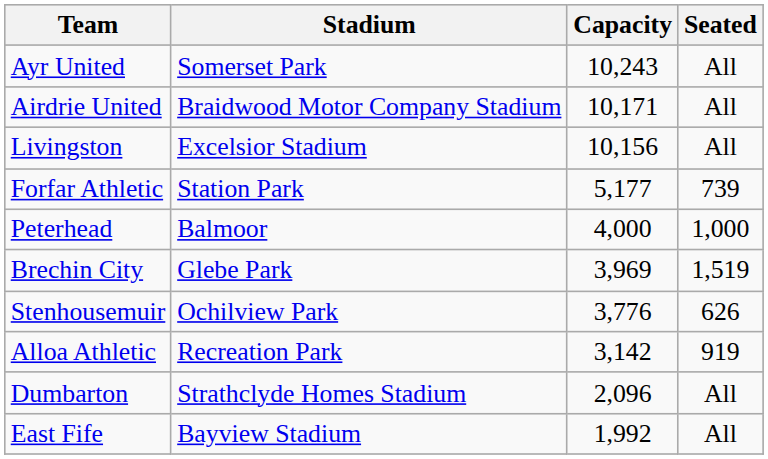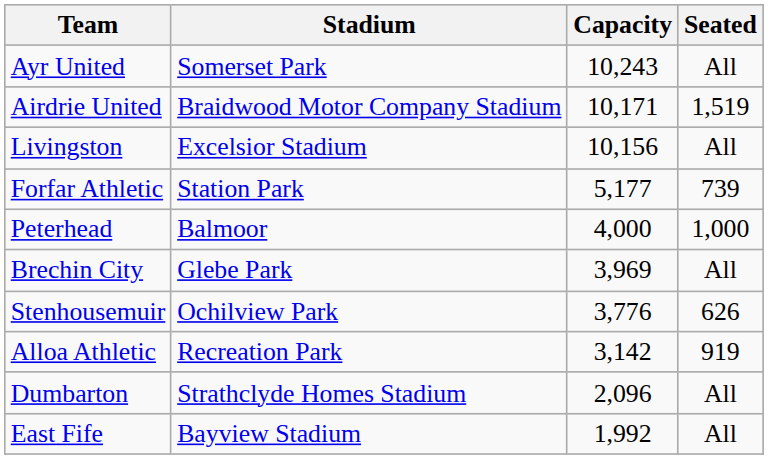 <table class="wikitable sortable">
 <tr>
 <th>Team</th>
 <th>Stadium</th>
 <th>Capacity</th>
 <th>Seated</th>
 </tr>
 <tr>
 <td><a href='#'>Ayr United</a></td>
 <td><a href='#'>Somerset Park</a></td>
 <td align="center">10,243</td>
 <td align="center">All</td>
 </tr>
 <tr>
 <td><a href='#'>Airdrie United</a></td>
 <td><a href='#'>Braidwood Motor Company Stadium</a></td>
 <td align="center">10,171</td>
-<td align="center">All</td>
+<td align="center">1,519</td>
 </tr>
 <tr>
 <td><a href='#'>Livingston</a></td>
 <td><a href='#'>Excelsior Stadium</a></td>
 <td align="center">10,156</td>
 <td align="center">All</td>
 </tr>
 <tr>
 <td><a href='#'>Forfar Athletic</a></td>
 <td><a href='#'>Station Park</a></td>
 <td align="center">5,177</td>
 <td align="center">739</td>
 </tr>
 <tr>
 <td><a href='#'>Peterhead</a></td>
 <td><a href='#'>Balmoor</a></td>
 <td align="center">4,000</td>
 <td align="center">1,000</td>
 </tr>
 <tr>
 <td><a href='#'>Brechin City</a></td>
 <td><a href='#'>Glebe Park</a></td>
 <td align="center">3,969</td>
-<td align="center">1,519</td>
+<td align="center">All</td>
 </tr>
 <tr>
 <td><a href='#'>Stenhousemuir</a></td>
 <td><a href='#'>Ochilview Park</a></td>
 <td align="center">3,776</td>
 <td align="center">626</td>
 </tr>
 <tr>
 <td><a href='#'>Alloa Athletic</a></td>
 <td><a href='#'>Recreation Park</a></td>
 <td align="center">3,142</td>
 <td align="center">919</td>
 </tr>
 <tr>
 <td><a href='#'>Dumbarton</a></td>
 <td><a href='#'>Strathclyde Homes Stadium</a></td>
 <td align="center">2,096</td>
 <td align="center">All</td>
 </tr>
 <tr>
 <td><a href='#'>East Fife</a></td>
 <td><a href='#'>Bayview Stadium</a></td>
 <td align="center">1,992</td>
 <td align="center">All</td>
 </tr>
 </table>
